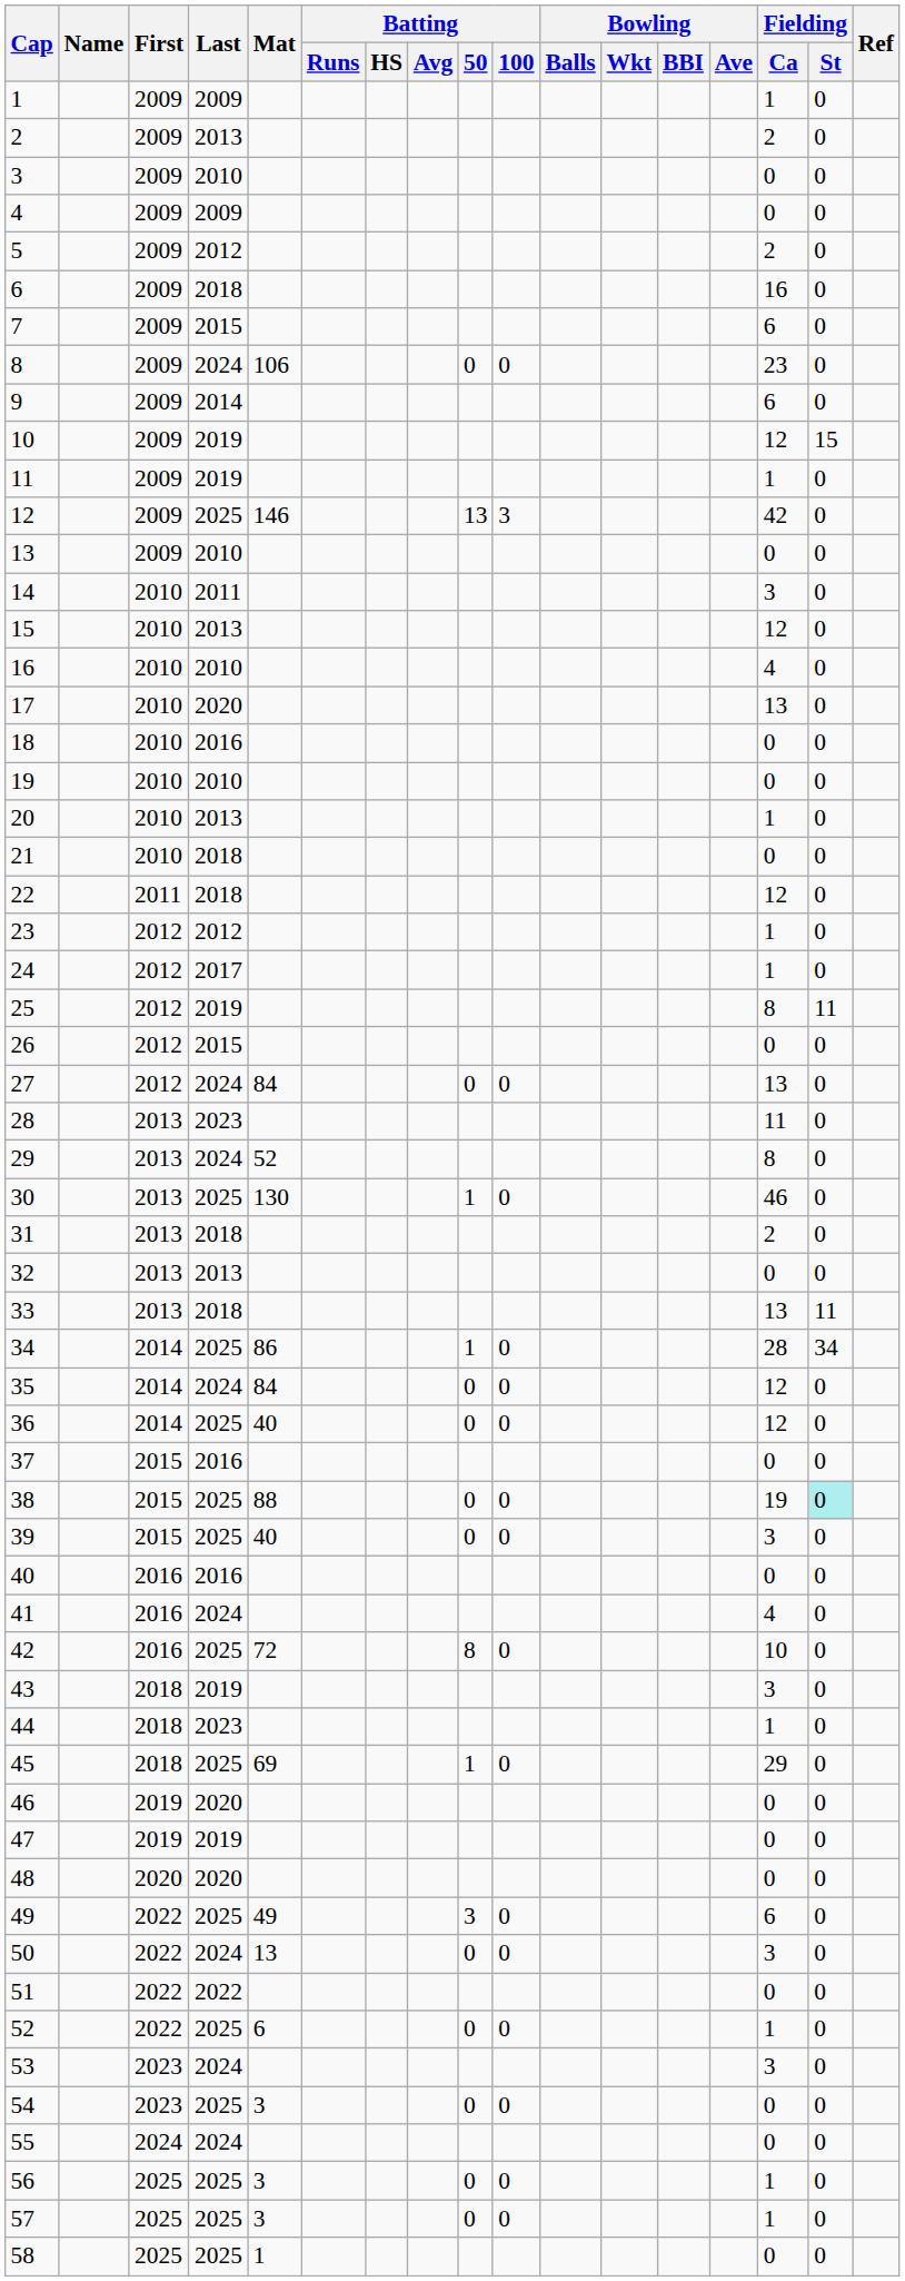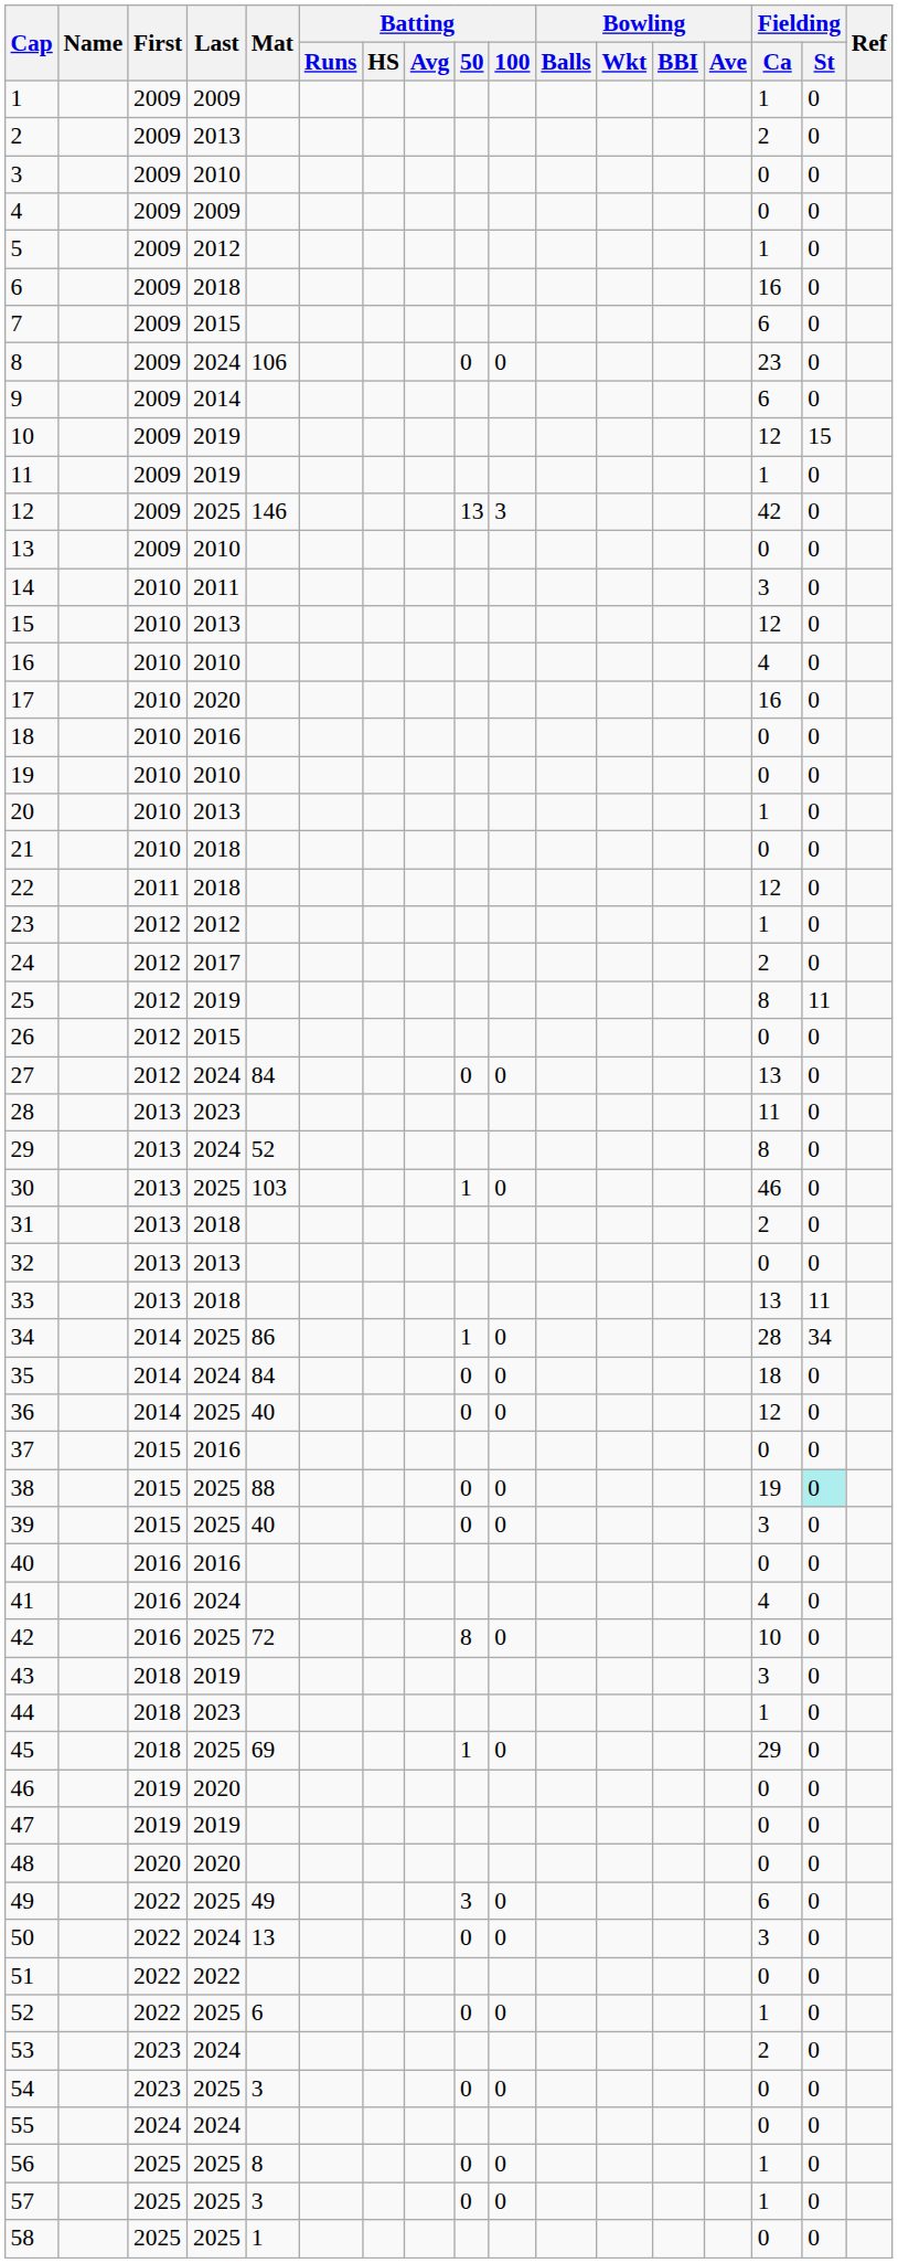 <table class="wikitable sortable plainrowheaders">
 <tr>
 <th scope="col" rowspan=2><a href='#'>Cap</a></th>
 <th scope="col" rowspan=2>Name</th>
 <th scope="col" rowspan=2>First</th>
 <th scope="col" rowspan=2>Last</th>
 <th scope="col" rowspan=2>Mat</th>
 <th scope="col" colspan=5 class="unsortable"><a href='#'>Batting</a></th>
 <th scope="col" colspan=4 class="unsortable"><a href='#'>Bowling</a></th>
 <th scope="col" colspan=2 class="unsortable"><a href='#'>Fielding</a></th>
 <th scope="col" rowspan=2>Ref</th>
 </tr>
 <tr align="center">
 <th scope="col"><a href='#'>Runs</a></th>
 <th scope="col" data-sort-type/"number">HS</th>
 <th scope="col"><a href='#'>Avg</a></th>
 <th scope="col"><a href='#'>50</a></th>
 <th scope="col"><a href='#'>100</a></th>
 <th scope="col"><a href='#'>Balls</a></th>
 <th scope="col" data-sort-type/"number"><a href='#'>Wkt</a></th>
 <th scope="col"><a href='#'>BBI</a></th>
 <th scope="col"><a href='#'>Ave</a></th>
 <th scope="col"><a href='#'>Ca</a></th>
 <th scope="col"><a href='#'>St</a></th>
 </tr>
 <tr>
 <td>1</td>
 <td></td>
 <td>2009</td>
 <td>2009</td>
 <td></td>
 <td></td>
 <td></td>
 <td></td>
 <td></td>
 <td></td>
 <td></td>
 <td></td>
 <td></td>
 <td></td>
 <td>1</td>
 <td>0</td>
 <td></td>
 </tr>
 <tr>
 <td>2</td>
 <td></td>
 <td>2009</td>
 <td>2013</td>
 <td></td>
 <td></td>
 <td></td>
 <td></td>
 <td></td>
 <td></td>
 <td></td>
 <td></td>
 <td></td>
 <td></td>
 <td>2</td>
 <td>0</td>
 <td></td>
 </tr>
 <tr>
 <td>3</td>
 <td></td>
 <td>2009</td>
 <td>2010</td>
 <td></td>
 <td></td>
 <td></td>
 <td></td>
 <td></td>
 <td></td>
 <td></td>
 <td></td>
 <td></td>
 <td></td>
 <td>0</td>
 <td>0</td>
 <td></td>
 </tr>
 <tr>
 <td>4</td>
 <td></td>
 <td>2009</td>
 <td>2009</td>
 <td></td>
 <td></td>
 <td></td>
 <td></td>
 <td></td>
 <td></td>
 <td></td>
 <td></td>
 <td></td>
 <td></td>
 <td>0</td>
 <td>0</td>
 <td></td>
 </tr>
 <tr>
 <td>5</td>
 <td></td>
 <td>2009</td>
 <td>2012</td>
 <td></td>
 <td></td>
 <td></td>
 <td></td>
 <td></td>
 <td></td>
 <td></td>
 <td></td>
 <td></td>
 <td></td>
-<td>2</td>
+<td>1</td>
 <td>0</td>
 <td></td>
 </tr>
 <tr>
 <td>6</td>
 <td></td>
 <td>2009</td>
 <td>2018</td>
 <td></td>
 <td></td>
 <td></td>
 <td></td>
 <td></td>
 <td></td>
 <td></td>
 <td></td>
 <td></td>
 <td></td>
 <td>16</td>
 <td>0</td>
 <td></td>
 </tr>
 <tr>
 <td>7</td>
 <td></td>
 <td>2009</td>
 <td>2015</td>
 <td></td>
 <td></td>
 <td></td>
 <td></td>
 <td></td>
 <td></td>
 <td></td>
 <td></td>
 <td></td>
 <td></td>
 <td>6</td>
 <td>0</td>
 <td></td>
 </tr>
 <tr>
 <td>8</td>
 <td></td>
 <td>2009</td>
 <td>2024</td>
 <td>106</td>
 <td></td>
 <td></td>
 <td></td>
 <td>0</td>
 <td>0</td>
 <td></td>
 <td></td>
 <td></td>
 <td></td>
 <td>23</td>
 <td>0</td>
 <td></td>
 </tr>
 <tr>
 <td>9</td>
 <td></td>
 <td>2009</td>
 <td>2014</td>
 <td></td>
 <td></td>
 <td></td>
 <td></td>
 <td></td>
 <td></td>
 <td></td>
 <td></td>
 <td></td>
 <td></td>
 <td>6</td>
 <td>0</td>
 <td></td>
 </tr>
 <tr>
 <td>10</td>
 <td></td>
 <td>2009</td>
 <td>2019</td>
 <td></td>
 <td></td>
 <td></td>
 <td></td>
 <td></td>
 <td></td>
 <td></td>
 <td></td>
 <td></td>
 <td></td>
 <td>12</td>
 <td>15</td>
 <td></td>
 </tr>
 <tr>
 <td>11</td>
 <td></td>
 <td>2009</td>
 <td>2019</td>
 <td></td>
 <td></td>
 <td></td>
 <td></td>
 <td></td>
 <td></td>
 <td></td>
 <td></td>
 <td></td>
 <td></td>
 <td>1</td>
 <td>0</td>
 <td></td>
 </tr>
 <tr>
 <td>12</td>
 <td></td>
 <td>2009</td>
 <td>2025</td>
 <td>146</td>
 <td></td>
 <td></td>
 <td></td>
 <td>13</td>
 <td>3</td>
 <td></td>
 <td></td>
 <td></td>
 <td></td>
 <td>42</td>
 <td>0</td>
 <td></td>
 </tr>
 <tr>
 <td>13</td>
 <td></td>
 <td>2009</td>
 <td>2010</td>
 <td></td>
 <td></td>
 <td></td>
 <td></td>
 <td></td>
 <td></td>
 <td></td>
 <td></td>
 <td></td>
 <td></td>
 <td>0</td>
 <td>0</td>
 <td></td>
 </tr>
 <tr>
 <td>14</td>
 <td></td>
 <td>2010</td>
 <td>2011</td>
 <td></td>
 <td></td>
 <td></td>
 <td></td>
 <td></td>
 <td></td>
 <td></td>
 <td></td>
 <td></td>
 <td></td>
 <td>3</td>
 <td>0</td>
 <td></td>
 </tr>
 <tr>
 <td>15</td>
 <td></td>
 <td>2010</td>
 <td>2013</td>
 <td></td>
 <td></td>
 <td></td>
 <td></td>
 <td></td>
 <td></td>
 <td></td>
 <td></td>
 <td></td>
 <td></td>
 <td>12</td>
 <td>0</td>
 <td></td>
 </tr>
 <tr>
 <td>16</td>
 <td></td>
 <td>2010</td>
 <td>2010</td>
 <td></td>
 <td></td>
 <td></td>
 <td></td>
 <td></td>
 <td></td>
 <td></td>
 <td></td>
 <td></td>
 <td></td>
 <td>4</td>
 <td>0</td>
 <td></td>
 </tr>
 <tr>
 <td>17</td>
 <td></td>
 <td>2010</td>
 <td>2020</td>
 <td></td>
 <td></td>
 <td></td>
 <td></td>
 <td></td>
 <td></td>
 <td></td>
 <td></td>
 <td></td>
 <td></td>
-<td>13</td>
+<td>16</td>
 <td>0</td>
 <td></td>
 </tr>
 <tr>
 <td>18</td>
 <td></td>
 <td>2010</td>
 <td>2016</td>
 <td></td>
 <td></td>
 <td></td>
 <td></td>
 <td></td>
 <td></td>
 <td></td>
 <td></td>
 <td></td>
 <td></td>
 <td>0</td>
 <td>0</td>
 <td></td>
 </tr>
 <tr>
 <td>19</td>
 <td></td>
 <td>2010</td>
 <td>2010</td>
 <td></td>
 <td></td>
 <td></td>
 <td></td>
 <td></td>
 <td></td>
 <td></td>
 <td></td>
 <td></td>
 <td></td>
 <td>0</td>
 <td>0</td>
 <td></td>
 </tr>
 <tr>
 <td>20</td>
 <td></td>
 <td>2010</td>
 <td>2013</td>
 <td></td>
 <td></td>
 <td></td>
 <td></td>
 <td></td>
 <td></td>
 <td></td>
 <td></td>
 <td></td>
 <td></td>
 <td>1</td>
 <td>0</td>
 <td></td>
 </tr>
 <tr>
 <td>21</td>
 <td></td>
 <td>2010</td>
 <td>2018</td>
 <td></td>
 <td></td>
 <td></td>
 <td></td>
 <td></td>
 <td></td>
 <td></td>
 <td></td>
 <td></td>
 <td></td>
 <td>0</td>
 <td>0</td>
 <td></td>
 </tr>
 <tr>
 <td>22</td>
 <td></td>
 <td>2011</td>
 <td>2018</td>
 <td></td>
 <td></td>
 <td></td>
 <td></td>
 <td></td>
 <td></td>
 <td></td>
 <td></td>
 <td></td>
 <td></td>
 <td>12</td>
 <td>0</td>
 <td></td>
 </tr>
 <tr>
 <td>23</td>
 <td></td>
 <td>2012</td>
 <td>2012</td>
 <td></td>
 <td></td>
 <td></td>
 <td></td>
 <td></td>
 <td></td>
 <td></td>
 <td></td>
 <td></td>
 <td></td>
 <td>1</td>
 <td>0</td>
 <td></td>
 </tr>
 <tr>
 <td>24</td>
 <td></td>
 <td>2012</td>
 <td>2017</td>
 <td></td>
 <td></td>
 <td></td>
 <td></td>
 <td></td>
 <td></td>
 <td></td>
 <td></td>
 <td></td>
 <td></td>
-<td>1</td>
+<td>2</td>
 <td>0</td>
 <td></td>
 </tr>
 <tr>
 <td>25</td>
 <td></td>
 <td>2012</td>
 <td>2019</td>
 <td></td>
 <td></td>
 <td></td>
 <td></td>
 <td></td>
 <td></td>
 <td></td>
 <td></td>
 <td></td>
 <td></td>
 <td>8</td>
 <td>11</td>
 <td></td>
 </tr>
 <tr>
 <td>26</td>
 <td></td>
 <td>2012</td>
 <td>2015</td>
 <td></td>
 <td></td>
 <td></td>
 <td></td>
 <td></td>
 <td></td>
 <td></td>
 <td></td>
 <td></td>
 <td></td>
 <td>0</td>
 <td>0</td>
 <td></td>
 </tr>
 <tr>
 <td>27</td>
 <td></td>
 <td>2012</td>
 <td>2024</td>
 <td>84</td>
 <td></td>
 <td></td>
 <td></td>
 <td>0</td>
 <td>0</td>
 <td></td>
 <td></td>
 <td></td>
 <td></td>
 <td>13</td>
 <td>0</td>
 <td></td>
 </tr>
 <tr>
 <td>28</td>
 <td></td>
 <td>2013</td>
 <td>2023</td>
 <td></td>
 <td></td>
 <td></td>
 <td></td>
 <td></td>
 <td></td>
 <td></td>
 <td></td>
 <td></td>
 <td></td>
 <td>11</td>
 <td>0</td>
 <td></td>
 </tr>
 <tr>
 <td>29</td>
 <td></td>
 <td>2013</td>
 <td>2024</td>
 <td>52</td>
 <td></td>
 <td></td>
 <td></td>
 <td></td>
 <td></td>
 <td></td>
 <td></td>
 <td></td>
 <td></td>
 <td>8</td>
 <td>0</td>
 <td></td>
 </tr>
 <tr>
 <td>30</td>
 <td></td>
 <td>2013</td>
 <td>2025</td>
-<td>130</td>
+<td>103</td>
 <td></td>
 <td></td>
 <td></td>
 <td>1</td>
 <td>0</td>
 <td></td>
 <td></td>
 <td></td>
 <td></td>
 <td>46</td>
 <td>0</td>
 <td></td>
 </tr>
 <tr>
 <td>31</td>
 <td></td>
 <td>2013</td>
 <td>2018</td>
 <td></td>
 <td></td>
 <td></td>
 <td></td>
 <td></td>
 <td></td>
 <td></td>
 <td></td>
 <td></td>
 <td></td>
 <td>2</td>
 <td>0</td>
 <td></td>
 </tr>
 <tr>
 <td>32</td>
 <td></td>
 <td>2013</td>
 <td>2013</td>
 <td></td>
 <td></td>
 <td></td>
 <td></td>
 <td></td>
 <td></td>
 <td></td>
 <td></td>
 <td></td>
 <td></td>
 <td>0</td>
 <td>0</td>
 <td></td>
 </tr>
 <tr>
 <td>33</td>
 <td></td>
 <td>2013</td>
 <td>2018</td>
 <td></td>
 <td></td>
 <td></td>
 <td></td>
 <td></td>
 <td></td>
 <td></td>
 <td></td>
 <td></td>
 <td></td>
 <td>13</td>
 <td>11</td>
 <td></td>
 </tr>
 <tr>
 <td>34</td>
 <td></td>
 <td>2014</td>
 <td>2025</td>
 <td>86</td>
 <td></td>
 <td></td>
 <td></td>
 <td>1</td>
 <td>0</td>
 <td></td>
 <td></td>
 <td></td>
 <td></td>
 <td>28</td>
 <td>34</td>
 <td></td>
 </tr>
 <tr>
 <td>35</td>
 <td></td>
 <td>2014</td>
 <td>2024</td>
 <td>84</td>
 <td></td>
 <td></td>
 <td></td>
 <td>0</td>
 <td>0</td>
 <td></td>
 <td></td>
 <td></td>
 <td></td>
-<td>12</td>
+<td>18</td>
 <td>0</td>
 <td></td>
 </tr>
 <tr>
 <td>36</td>
 <td></td>
 <td>2014</td>
 <td>2025</td>
 <td>40</td>
 <td></td>
 <td></td>
 <td></td>
 <td>0</td>
 <td>0</td>
 <td></td>
 <td></td>
 <td></td>
 <td></td>
 <td>12</td>
 <td>0</td>
 <td></td>
 </tr>
 <tr>
 <td>37</td>
 <td></td>
 <td>2015</td>
 <td>2016</td>
 <td></td>
 <td></td>
 <td></td>
 <td></td>
 <td></td>
 <td></td>
 <td></td>
 <td></td>
 <td></td>
 <td></td>
 <td>0</td>
 <td>0</td>
 <td></td>
 </tr>
 <tr>
 <td>38</td>
 <td></td>
 <td>2015</td>
 <td>2025</td>
 <td>88</td>
 <td></td>
 <td></td>
 <td></td>
 <td>0</td>
 <td>0</td>
 <td></td>
 <td></td>
 <td></td>
 <td></td>
 <td>19</td>
 <td style="background: paleturquoise;">0</td>
 <td></td>
 </tr>
 <tr>
 <td>39</td>
 <td></td>
 <td>2015</td>
 <td>2025</td>
 <td>40</td>
 <td></td>
 <td></td>
 <td></td>
 <td>0</td>
 <td>0</td>
 <td></td>
 <td></td>
 <td></td>
 <td></td>
 <td>3</td>
 <td>0</td>
 <td></td>
 </tr>
 <tr>
 <td>40</td>
 <td></td>
 <td>2016</td>
 <td>2016</td>
 <td></td>
 <td></td>
 <td></td>
 <td></td>
 <td></td>
 <td></td>
 <td></td>
 <td></td>
 <td></td>
 <td></td>
 <td>0</td>
 <td>0</td>
 <td></td>
 </tr>
 <tr>
 <td>41</td>
 <td></td>
 <td>2016</td>
 <td>2024</td>
 <td></td>
 <td></td>
 <td></td>
 <td></td>
 <td></td>
 <td></td>
 <td></td>
 <td></td>
 <td></td>
 <td></td>
 <td>4</td>
 <td>0</td>
 <td></td>
 </tr>
 <tr>
 <td>42</td>
 <td></td>
 <td>2016</td>
 <td>2025</td>
 <td>72</td>
 <td></td>
 <td></td>
 <td></td>
 <td>8</td>
 <td>0</td>
 <td></td>
 <td></td>
 <td></td>
 <td></td>
 <td>10</td>
 <td>0</td>
 <td></td>
 </tr>
 <tr>
 <td>43</td>
 <td></td>
 <td>2018</td>
 <td>2019</td>
 <td></td>
 <td></td>
 <td></td>
 <td></td>
 <td></td>
 <td></td>
 <td></td>
 <td></td>
 <td></td>
 <td></td>
 <td>3</td>
 <td>0</td>
 <td></td>
 </tr>
 <tr>
 <td>44</td>
 <td></td>
 <td>2018</td>
 <td>2023</td>
 <td></td>
 <td></td>
 <td></td>
 <td></td>
 <td></td>
 <td></td>
 <td></td>
 <td></td>
 <td></td>
 <td></td>
 <td>1</td>
 <td>0</td>
 <td></td>
 </tr>
 <tr>
 <td>45</td>
 <td></td>
 <td>2018</td>
 <td>2025</td>
 <td>69</td>
 <td></td>
 <td></td>
 <td></td>
 <td>1</td>
 <td>0</td>
 <td></td>
 <td></td>
 <td></td>
 <td></td>
 <td>29</td>
 <td>0</td>
 <td></td>
 </tr>
 <tr>
 <td>46</td>
 <td></td>
 <td>2019</td>
 <td>2020</td>
 <td></td>
 <td></td>
 <td></td>
 <td></td>
 <td></td>
 <td></td>
 <td></td>
 <td></td>
 <td></td>
 <td></td>
 <td>0</td>
 <td>0</td>
 <td></td>
 </tr>
 <tr>
 <td>47</td>
 <td></td>
 <td>2019</td>
 <td>2019</td>
 <td></td>
 <td></td>
 <td></td>
 <td></td>
 <td></td>
 <td></td>
 <td></td>
 <td></td>
 <td></td>
 <td></td>
 <td>0</td>
 <td>0</td>
 <td></td>
 </tr>
 <tr>
 <td>48</td>
 <td></td>
 <td>2020</td>
 <td>2020</td>
 <td></td>
 <td></td>
 <td></td>
 <td></td>
 <td></td>
 <td></td>
 <td></td>
 <td></td>
 <td></td>
 <td></td>
 <td>0</td>
 <td>0</td>
 <td></td>
 </tr>
 <tr>
 <td>49</td>
 <td></td>
 <td>2022</td>
 <td>2025</td>
 <td>49</td>
 <td></td>
 <td></td>
 <td></td>
 <td>3</td>
 <td>0</td>
 <td></td>
 <td></td>
 <td></td>
 <td></td>
 <td>6</td>
 <td>0</td>
 <td></td>
 </tr>
 <tr>
 <td>50</td>
 <td></td>
 <td>2022</td>
 <td>2024</td>
 <td>13</td>
 <td></td>
 <td></td>
 <td></td>
 <td>0</td>
 <td>0</td>
 <td></td>
 <td></td>
 <td></td>
 <td></td>
 <td>3</td>
 <td>0</td>
 <td></td>
 </tr>
 <tr>
 <td>51</td>
 <td></td>
 <td>2022</td>
 <td>2022</td>
 <td></td>
 <td></td>
 <td></td>
 <td></td>
 <td></td>
 <td></td>
 <td></td>
 <td></td>
 <td></td>
 <td></td>
 <td>0</td>
 <td>0</td>
 <td></td>
 </tr>
 <tr>
 <td>52</td>
 <td></td>
 <td>2022</td>
 <td>2025</td>
 <td>6</td>
 <td></td>
 <td></td>
 <td></td>
 <td>0</td>
 <td>0</td>
 <td></td>
 <td></td>
 <td></td>
 <td></td>
 <td>1</td>
 <td>0</td>
 <td></td>
 </tr>
 <tr>
 <td>53</td>
 <td></td>
 <td>2023</td>
 <td>2024</td>
 <td></td>
 <td></td>
 <td></td>
 <td></td>
 <td></td>
 <td></td>
 <td></td>
 <td></td>
 <td></td>
 <td></td>
-<td>3</td>
+<td>2</td>
 <td>0</td>
 <td></td>
 </tr>
 <tr>
 <td>54</td>
 <td></td>
 <td>2023</td>
 <td>2025</td>
 <td>3</td>
 <td></td>
 <td></td>
 <td></td>
 <td>0</td>
 <td>0</td>
 <td></td>
 <td></td>
 <td></td>
 <td></td>
 <td>0</td>
 <td>0</td>
 <td></td>
 </tr>
 <tr>
 <td>55</td>
 <td></td>
 <td>2024</td>
 <td>2024</td>
 <td></td>
 <td></td>
 <td></td>
 <td></td>
 <td></td>
 <td></td>
 <td></td>
 <td></td>
 <td></td>
 <td></td>
 <td>0</td>
 <td>0</td>
 <td></td>
 </tr>
 <tr>
 <td>56</td>
 <td></td>
 <td>2025</td>
 <td>2025</td>
-<td>3</td>
+<td>8</td>
 <td></td>
 <td></td>
 <td></td>
 <td>0</td>
 <td>0</td>
 <td></td>
 <td></td>
 <td></td>
 <td></td>
 <td>1</td>
 <td>0</td>
 <td></td>
 </tr>
 <tr>
 <td>57</td>
 <td></td>
 <td>2025</td>
 <td>2025</td>
 <td>3</td>
 <td></td>
 <td></td>
 <td></td>
 <td>0</td>
 <td>0</td>
 <td></td>
 <td></td>
 <td></td>
 <td></td>
 <td>1</td>
 <td>0</td>
 <td></td>
 </tr>
 <tr>
 <td>58</td>
 <td></td>
 <td>2025</td>
 <td>2025</td>
 <td>1</td>
 <td></td>
 <td></td>
 <td></td>
 <td></td>
 <td></td>
 <td></td>
 <td></td>
 <td></td>
 <td></td>
 <td>0</td>
 <td>0</td>
 <td></td>
 </tr>
 </table>
